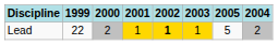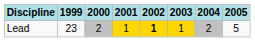 <table class="wikitable" style="text-align: center;">
 <tr>
 <th style="background: #b0e0e6;">Discipline</th>
 <th style="background: #b0e0e6;">1999</th>
 <th style="background: #b0e0e6;">2000</th>
 <th style="background: #b0e0e6;">2001</th>
 <th style="background: #b0e0e6;">2002</th>
 <th style="background: #b0e0e6;">2003</th>
+<th style="background: #b0e0e6;">2004</th>
 <th style="background: #b0e0e6;">2005</th>
-<th style="background: #b0e0e6;">2004</th>
 </tr>
 <tr>
 <td align="left">Lead</td>
-<td>22</td>
+<td>23</td>
 <td style="background: silver;">2</td>
 <td style="background: gold;">1</td>
 <td style="background: gold;"><strong>1</strong></td>
 <td style="background: gold;">1</td>
+<td style="background: silver;">2</td>
 <td>5</td>
-<td style="background: silver;">2</td>
 </tr>
 </table>
